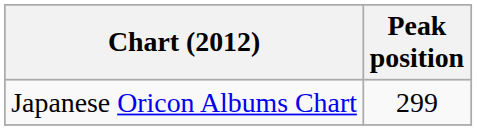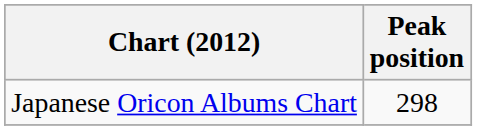 <table class="wikitable">
 <tr>
 <th>Chart (2012)</th>
 <th>Peak<br>position</th>
 </tr>
 <tr>
 <td>Japanese <a href='#'>Oricon Albums Chart</a></td>
-<td align="center">299</td>
+<td align="center">298</td>
 </tr>
 </table>
